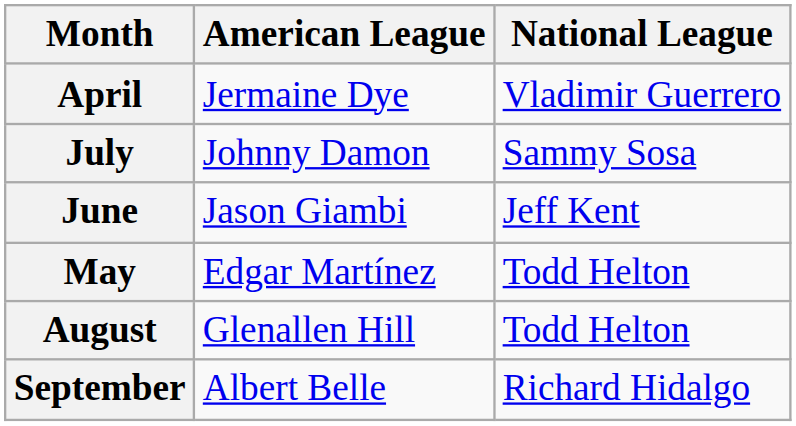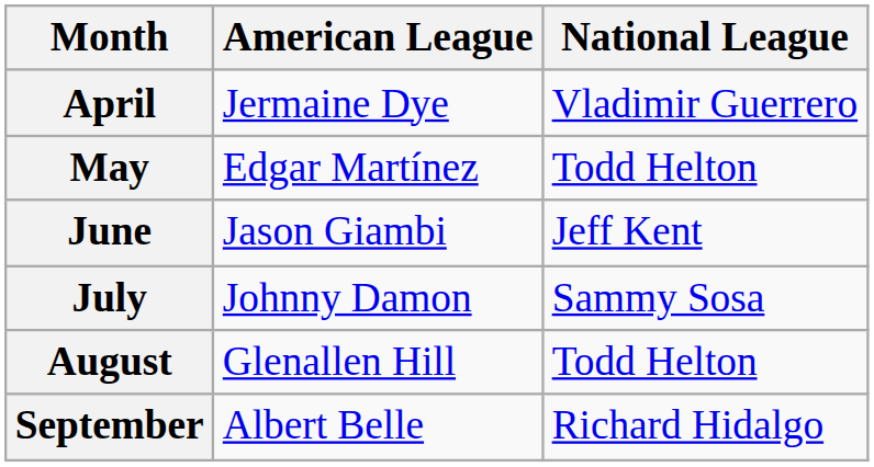 <table class="wikitable">
 <tr>
 <th>Month</th>
 <th>American League</th>
 <th>National League</th>
 </tr>
 <tr>
 <th>April</th>
 <td><a href='#'>Jermaine Dye</a></td>
 <td><a href='#'>Vladimir Guerrero</a></td>
 </tr>
 <tr>
-<th>July</th>
-<td><a href='#'>Johnny Damon</a></td>
-<td><a href='#'>Sammy Sosa</a></td>
+<th>May</th>
+<td><a href='#'>Edgar Martínez</a></td>
+<td><a href='#'>Todd Helton</a></td>
 </tr>
 <tr>
 <th>June</th>
 <td><a href='#'>Jason Giambi</a></td>
 <td><a href='#'>Jeff Kent</a></td>
 </tr>
 <tr>
-<th>May</th>
-<td><a href='#'>Edgar Martínez</a></td>
-<td><a href='#'>Todd Helton</a></td>
+<th>July</th>
+<td><a href='#'>Johnny Damon</a></td>
+<td><a href='#'>Sammy Sosa</a></td>
 </tr>
 <tr>
 <th>August</th>
 <td><a href='#'>Glenallen Hill</a></td>
 <td><a href='#'>Todd Helton</a></td>
 </tr>
 <tr>
 <th>September</th>
 <td><a href='#'>Albert Belle</a></td>
 <td><a href='#'>Richard Hidalgo</a></td>
 </tr>
 </table>
